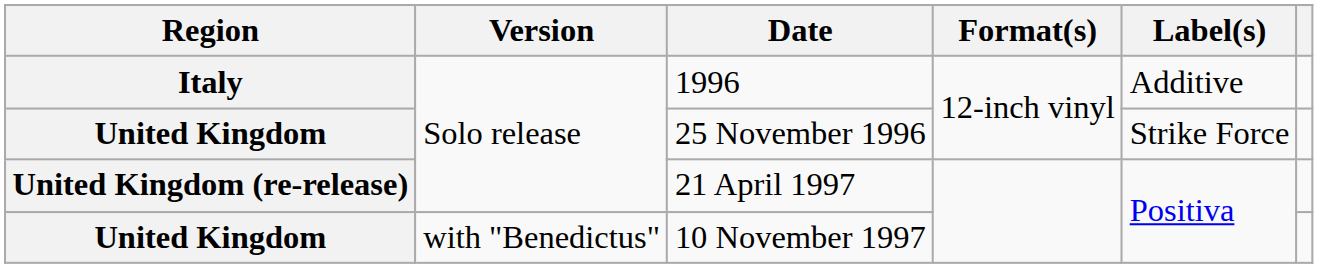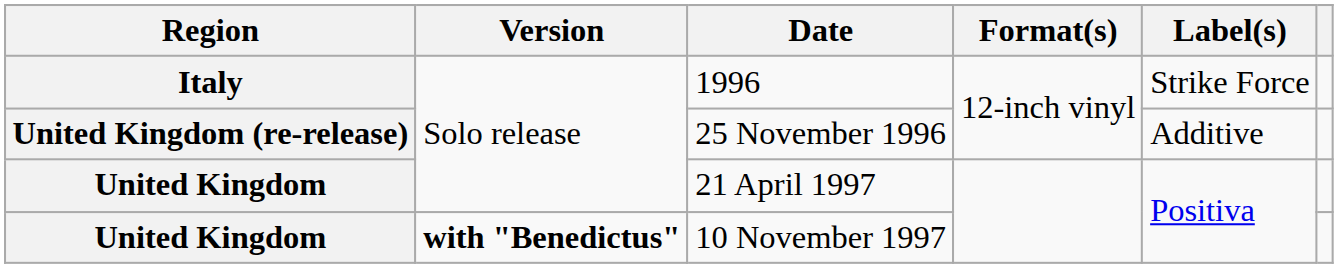 <table class="wikitable plainrowheaders">
 <tr>
 <th scope="col">Region</th>
 <th scope="col">Version</th>
 <th scope="col">Date</th>
 <th scope="col">Format(s)</th>
 <th scope="col">Label(s)</th>
 <th scope="col"></th>
 </tr>
 <tr>
 <th scope="row">Italy</th>
 <td rowspan="3">Solo release</td>
 <td>1996</td>
 <td rowspan="2">12-inch vinyl</td>
+<td>Strike Force</td>
+<td></td>
+</tr>
+<tr>
+<th scope="row">United Kingdom (re-release)</th>
+<td>25 November 1996</td>
 <td>Additive</td>
 <td></td>
 </tr>
 <tr>
 <th scope="row">United Kingdom</th>
-<td>25 November 1996</td>
-<td>Strike Force</td>
-<td></td>
-</tr>
-<tr>
-<th scope="row">United Kingdom (re-release)</th>
 <td>21 April 1997</td>
 <td rowspan="2"></td>
 <td rowspan="2"><a href='#'>Positiva</a></td>
 <td></td>
 </tr>
 <tr>
 <th scope="row">United Kingdom</th>
-<td>with "Benedictus"</td>
+<td><strong>with "Benedictus"</strong></td>
 <td>10 November 1997</td>
 <td></td>
 </tr>
 </table>
